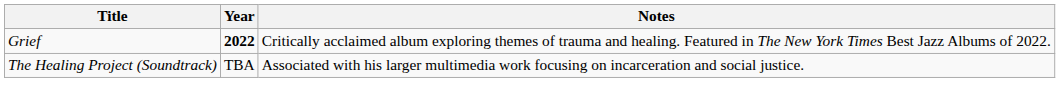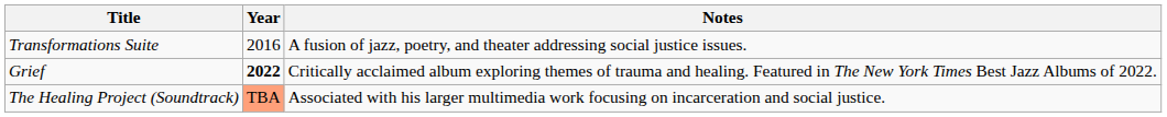 <table class="wikitable">
 <tr>
 <th>Title</th>
 <th>Year</th>
 <th>Notes</th>
+</tr>
+<tr>
+<td><em>Transformations Suite</em></td>
+<td>2016</td>
+<td>A fusion of jazz, poetry, and theater addressing social justice issues.</td>
 </tr>
 <tr>
 <td><em>Grief</em></td>
 <td><strong>2022</strong></td>
 <td>Critically acclaimed album exploring themes of trauma and healing. Featured in <em>The New York Times</em> Best Jazz Albums of 2022.</td>
 </tr>
 <tr>
 <td><em>The Healing Project (Soundtrack)</em></td>
-<td>TBA</td>
+<td style="background: lightsalmon;">TBA</td>
 <td>Associated with his larger multimedia work focusing on incarceration and social justice.</td>
 </tr>
 </table>
